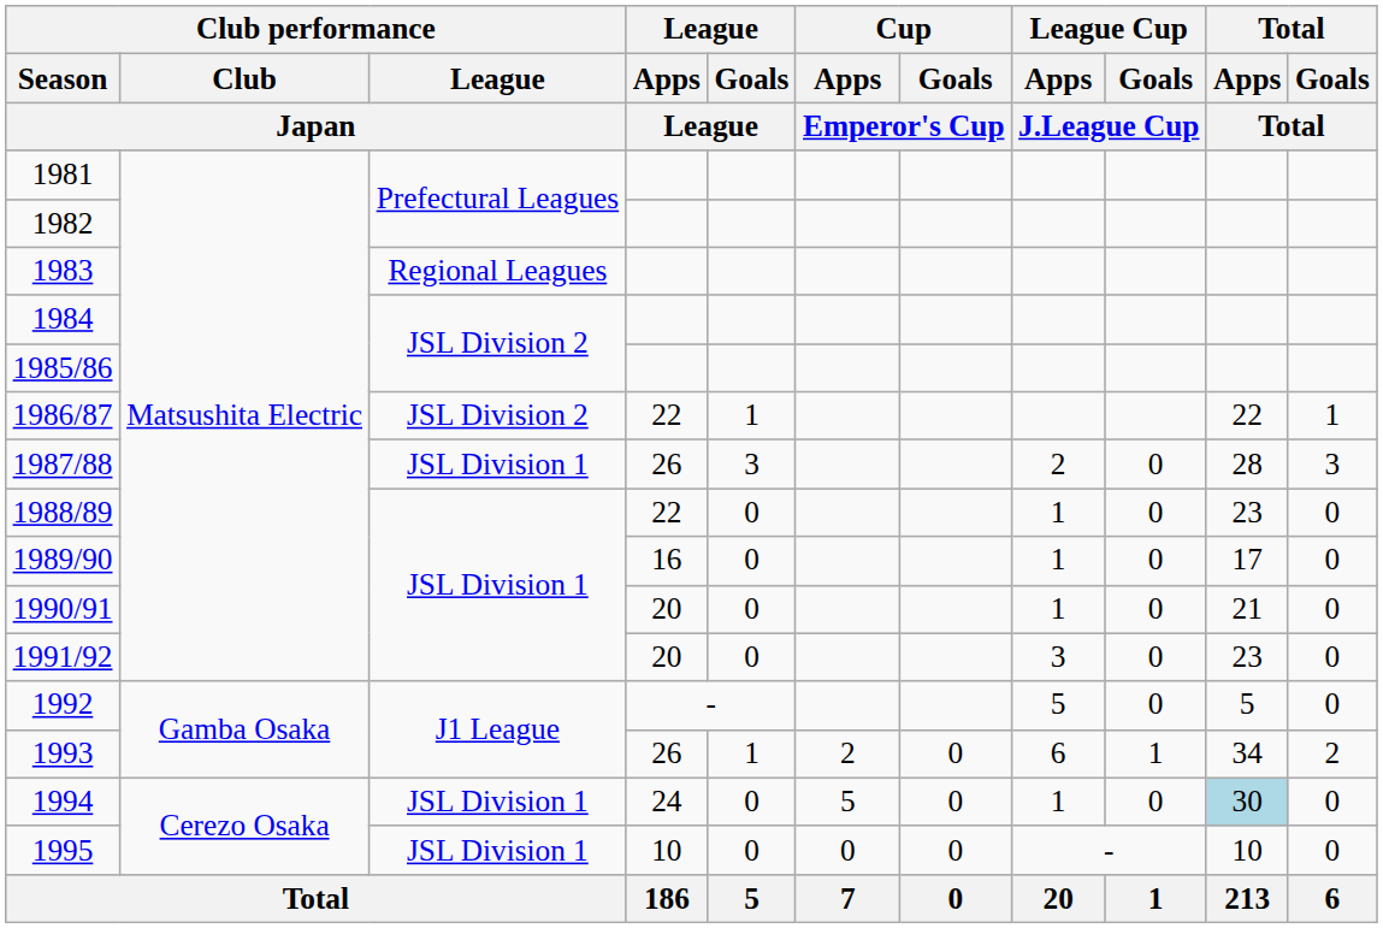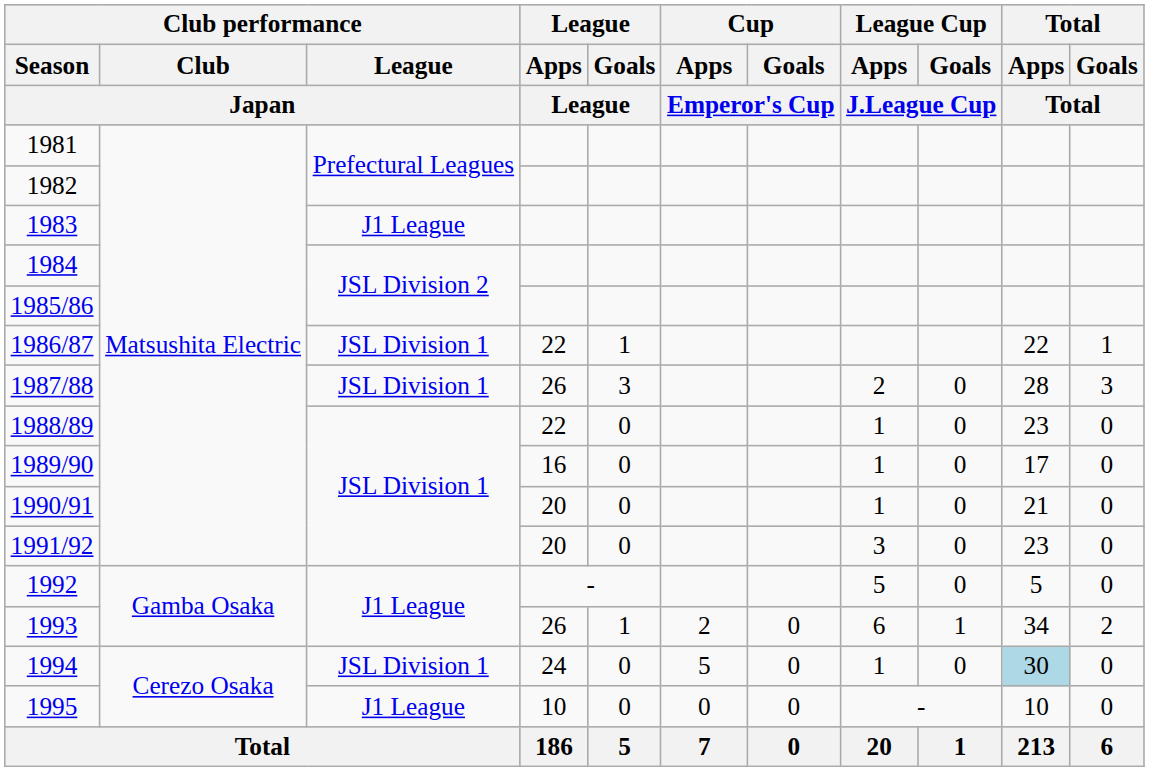 <table class="wikitable" style="text-align:center;">
 <tr>
 <th colspan=3>Club performance</th>
 <th colspan=2>League</th>
 <th colspan=2>Cup</th>
 <th colspan=2>League Cup</th>
 <th colspan=2>Total</th>
 </tr>
 <tr>
 <th>Season</th>
 <th>Club</th>
 <th>League</th>
 <th>Apps</th>
 <th>Goals</th>
 <th>Apps</th>
 <th>Goals</th>
 <th>Apps</th>
 <th>Goals</th>
 <th>Apps</th>
 <th>Goals</th>
 </tr>
 <tr>
 <th colspan=3>Japan</th>
 <th colspan=2>League</th>
 <th colspan=2><a href='#'>Emperor's Cup</a></th>
 <th colspan=2><a href='#'>J.League Cup</a></th>
 <th colspan=2>Total</th>
 </tr>
 <tr>
 <td>1981</td>
 <td rowspan="11"><a href='#'>Matsushita Electric</a></td>
 <td rowspan="2"><a href='#'>Prefectural Leagues</a></td>
 <td></td>
 <td></td>
 <td></td>
 <td></td>
 <td></td>
 <td></td>
 <td></td>
 <td></td>
 </tr>
 <tr>
 <td>1982</td>
 <td></td>
 <td></td>
 <td></td>
 <td></td>
 <td></td>
 <td></td>
 <td></td>
 <td></td>
 </tr>
 <tr>
 <td><a href='#'>1983</a></td>
-<td><a href='#'>Regional Leagues</a></td>
+<td><a href='#'>J1 League</a></td>
 <td></td>
 <td></td>
 <td></td>
 <td></td>
 <td></td>
 <td></td>
 <td></td>
 <td></td>
 </tr>
 <tr>
 <td><a href='#'>1984</a></td>
 <td rowspan="2"><a href='#'>JSL Division 2</a></td>
 <td></td>
 <td></td>
 <td></td>
 <td></td>
 <td></td>
 <td></td>
 <td></td>
 <td></td>
 </tr>
 <tr>
 <td><a href='#'>1985/86</a></td>
 <td></td>
 <td></td>
 <td></td>
 <td></td>
 <td></td>
 <td></td>
 <td></td>
 <td></td>
 </tr>
 <tr>
 <td><a href='#'>1986/87</a></td>
-<td><a href='#'>JSL Division 2</a></td>
+<td><a href='#'>JSL Division 1</a></td>
 <td>22</td>
 <td>1</td>
 <td></td>
 <td></td>
 <td></td>
 <td></td>
 <td>22</td>
 <td>1</td>
 </tr>
 <tr>
 <td><a href='#'>1987/88</a></td>
 <td><a href='#'>JSL Division 1</a></td>
 <td>26</td>
 <td>3</td>
 <td></td>
 <td></td>
 <td>2</td>
 <td>0</td>
 <td>28</td>
 <td>3</td>
 </tr>
 <tr>
 <td><a href='#'>1988/89</a></td>
 <td rowspan="4"><a href='#'>JSL Division 1</a></td>
 <td>22</td>
 <td>0</td>
 <td></td>
 <td></td>
 <td>1</td>
 <td>0</td>
 <td>23</td>
 <td>0</td>
 </tr>
 <tr>
 <td><a href='#'>1989/90</a></td>
 <td>16</td>
 <td>0</td>
 <td></td>
 <td></td>
 <td>1</td>
 <td>0</td>
 <td>17</td>
 <td>0</td>
 </tr>
 <tr>
 <td><a href='#'>1990/91</a></td>
 <td>20</td>
 <td>0</td>
 <td></td>
 <td></td>
 <td>1</td>
 <td>0</td>
 <td>21</td>
 <td>0</td>
 </tr>
 <tr>
 <td><a href='#'>1991/92</a></td>
 <td>20</td>
 <td>0</td>
 <td></td>
 <td></td>
 <td>3</td>
 <td>0</td>
 <td>23</td>
 <td>0</td>
 </tr>
 <tr>
 <td><a href='#'>1992</a></td>
 <td rowspan="2"><a href='#'>Gamba Osaka</a></td>
 <td rowspan="2"><a href='#'>J1 League</a></td>
 <td colspan="2">-</td>
 <td></td>
 <td></td>
 <td>5</td>
 <td>0</td>
 <td>5</td>
 <td>0</td>
 </tr>
 <tr>
 <td><a href='#'>1993</a></td>
 <td>26</td>
 <td>1</td>
 <td>2</td>
 <td>0</td>
 <td>6</td>
 <td>1</td>
 <td>34</td>
 <td>2</td>
 </tr>
 <tr>
 <td><a href='#'>1994</a></td>
 <td rowspan="2"><a href='#'>Cerezo Osaka</a></td>
 <td><a href='#'>JSL Division 1</a></td>
 <td>24</td>
 <td>0</td>
 <td>5</td>
 <td>0</td>
 <td>1</td>
 <td>0</td>
 <td style="background: lightblue;">30</td>
 <td>0</td>
 </tr>
 <tr>
 <td><a href='#'>1995</a></td>
-<td><a href='#'>JSL Division 1</a></td>
+<td><a href='#'>J1 League</a></td>
 <td>10</td>
 <td>0</td>
 <td>0</td>
 <td>0</td>
 <td colspan="2">-</td>
 <td>10</td>
 <td>0</td>
 </tr>
 <tr>
 <th colspan=3>Total</th>
 <th>186</th>
 <th>5</th>
 <th>7</th>
 <th>0</th>
 <th>20</th>
 <th>1</th>
 <th>213</th>
 <th>6</th>
 </tr>
 </table>
